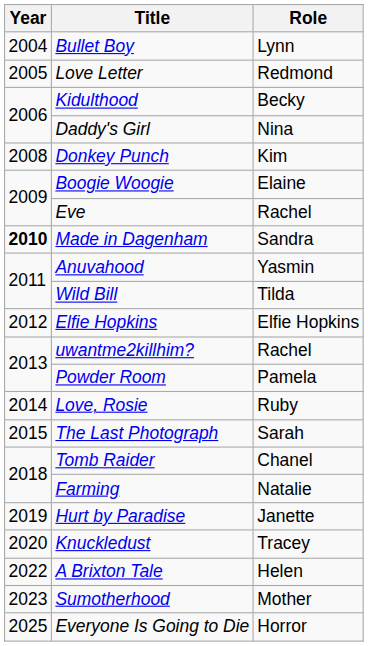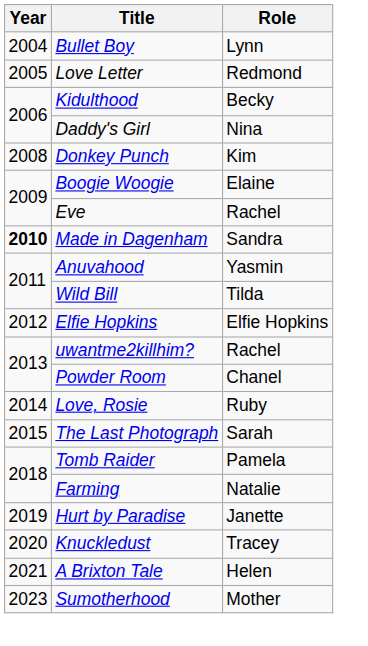 <table class="wikitable unsortable">
 <tr>
 <th>Year</th>
 <th>Title</th>
 <th>Role</th>
 </tr>
 <tr>
 <td>2004</td>
 <td><em><a href='#'>Bullet Boy</a></em></td>
 <td>Lynn</td>
 </tr>
 <tr>
 <td>2005</td>
 <td><em>Love Letter</em></td>
 <td>Redmond</td>
 </tr>
 <tr>
 <td rowspan="2">2006</td>
 <td><em><a href='#'>Kidulthood</a></em></td>
 <td>Becky</td>
 </tr>
 <tr>
 <td><em>Daddy's Girl</em></td>
 <td>Nina</td>
 </tr>
 <tr>
 <td>2008</td>
 <td><em><a href='#'>Donkey Punch</a></em></td>
 <td>Kim</td>
 </tr>
 <tr>
 <td rowspan="2">2009</td>
 <td><em><a href='#'>Boogie Woogie</a></em></td>
 <td>Elaine</td>
 </tr>
 <tr>
 <td><em>Eve</em></td>
 <td>Rachel</td>
 </tr>
 <tr>
 <td><strong>2010</strong></td>
 <td><em><a href='#'>Made in Dagenham</a></em></td>
 <td>Sandra</td>
 </tr>
 <tr>
 <td rowspan="2">2011</td>
 <td><em><a href='#'>Anuvahood</a></em></td>
 <td>Yasmin</td>
 </tr>
 <tr>
 <td><em><a href='#'>Wild Bill</a></em></td>
 <td>Tilda</td>
 </tr>
 <tr>
 <td>2012</td>
 <td><em><a href='#'>Elfie Hopkins</a></em></td>
 <td>Elfie Hopkins</td>
 </tr>
 <tr>
 <td rowspan="2">2013</td>
 <td><em><a href='#'>uwantme2killhim?</a></em></td>
 <td>Rachel</td>
 </tr>
 <tr>
 <td><em><a href='#'>Powder Room</a></em></td>
-<td>Pamela</td>
+<td>Chanel</td>
 </tr>
 <tr>
 <td>2014</td>
 <td><em><a href='#'>Love, Rosie</a></em></td>
 <td>Ruby</td>
 </tr>
 <tr>
 <td>2015</td>
 <td><em><a href='#'>The Last Photograph</a></em></td>
 <td>Sarah</td>
 </tr>
 <tr>
 <td rowspan="2">2018</td>
 <td><em><a href='#'>Tomb Raider</a></em></td>
-<td>Chanel</td>
+<td>Pamela</td>
 </tr>
 <tr>
 <td><em><a href='#'>Farming</a></em></td>
 <td>Natalie</td>
 </tr>
 <tr>
 <td>2019</td>
 <td><em><a href='#'>Hurt by Paradise</a></em></td>
 <td>Janette</td>
 </tr>
 <tr>
 <td>2020</td>
 <td><em><a href='#'>Knuckledust</a></em></td>
 <td>Tracey</td>
 </tr>
 <tr>
-<td>2022</td>
+<td>2021</td>
 <td><em><a href='#'>A Brixton Tale</a></em></td>
 <td>Helen</td>
 </tr>
 <tr>
 <td>2023</td>
 <td><em><a href='#'>Sumotherhood</a></em></td>
 <td>Mother</td>
 </tr>
-<tr>
-<td>2025</td>
-<td><em>Everyone Is Going to Die</em></td>
-<td>Horror </td>
-</tr>
 </table>
